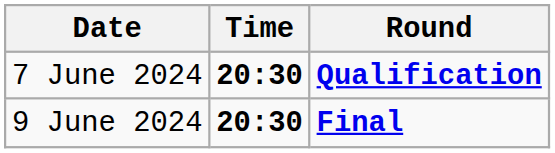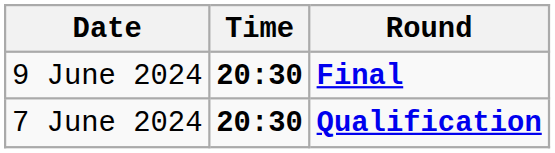 <table class="wikitable">
 <tr>
 <th>Date</th>
 <th>Time</th>
 <th>Round</th>
 </tr>
 <tr>
+<td>9 June 2024</td>
+<td><strong>20:30</strong></td>
+<td><strong><a href='#'>Final</a></strong></td>
+</tr>
+<tr>
 <td>7 June 2024</td>
 <td><strong>20:30</strong></td>
 <td><strong><a href='#'>Qualification</a></strong></td>
 </tr>
-<tr>
-<td>9 June 2024</td>
-<td><strong>20:30</strong></td>
-<td><strong><a href='#'>Final</a></strong></td>
-</tr>
 </table>
